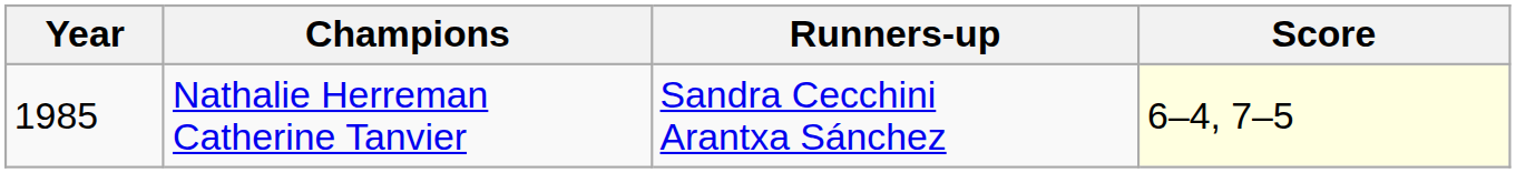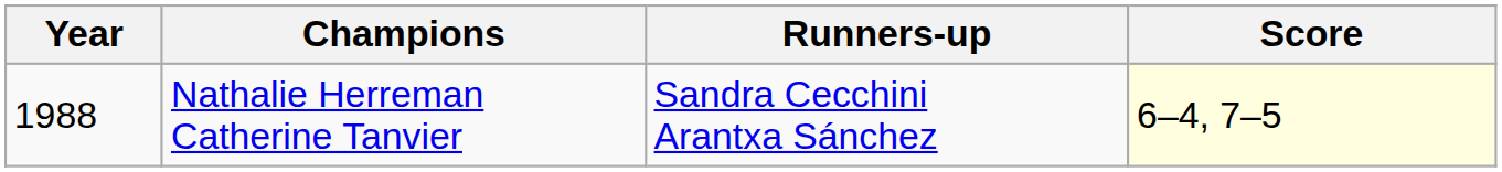 <table class="wikitable">
 <tr>
 <th width=60>Year</th>
 <th width=200>Champions</th>
 <th width=200>Runners-up</th>
 <th width=150>Score</th>
 </tr>
 <tr>
-<td>1985</td>
+<td>1988</td>
 <td> <a href='#'>Nathalie Herreman</a> <br>  <a href='#'>Catherine Tanvier</a></td>
 <td> <a href='#'>Sandra Cecchini</a> <br>  <a href='#'>Arantxa Sánchez</a></td>
 <td style="background: lightyellow;">6–4, 7–5</td>
 </tr>
 </table>
